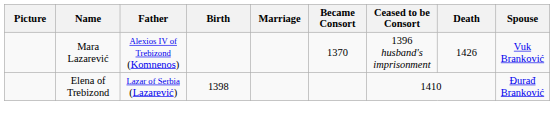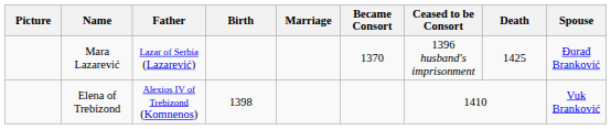 <table style="width:95%;" class="wikitable">
 <tr>
 <th style="width:8%;">Picture</th>
 <th style="width:10%;">Name</th>
 <th style="width:9%;">Father</th>
 <th style="width:10%;">Birth</th>
 <th style="width:9%;">Marriage</th>
 <th style="width:9%;">Became Consort</th>
 <th style="width:9%;">Ceased to be Consort</th>
 <th style="width:9%;">Death</th>
 <th style="width:6%;">Spouse</th>
 </tr>
 <tr>
 <td style="text-align:center;"></td>
 <td style="text-align:center;">Mara Lazarević</td>
-<td style="text-align:center;"><small><a href='#'>Alexios IV of Trebizond</a></small><br>(<a href='#'>Komnenos</a>)</td>
+<td style="text-align:center;"><small><a href='#'>Lazar of Serbia</a></small><br>(<a href='#'>Lazarević</a>)</td>
 <td style="text-align:center;"></td>
 <td style="text-align:center;"></td>
 <td style="text-align:center;">1370</td>
 <td style="text-align:center;">1396<br><em>husband's imprisonment</em></td>
-<td style="text-align:center;">1426</td>
-<td style="text-align:center;"><a href='#'>Vuk Branković</a></td>
+<td style="text-align:center;">1425</td>
+<td style="text-align:center;"><a href='#'>Đurađ Branković</a></td>
 </tr>
 <tr>
 <td style="text-align:center;"></td>
 <td style="text-align:center;">Elena of Trebizond</td>
-<td style="text-align:center;"><small><a href='#'>Lazar of Serbia</a></small><br>(<a href='#'>Lazarević</a>)</td>
+<td style="text-align:center;"><small><a href='#'>Alexios IV of Trebizond</a></small><br>(<a href='#'>Komnenos</a>)</td>
 <td style="text-align:center;"> 1398</td>
 <td style="text-align:center;"></td>
 <td style="text-align:center;"></td>
 <td style="text-align:center;" colspan="2">1410</td>
-<td style="text-align:center;"><a href='#'>Đurađ Branković</a></td>
+<td style="text-align:center;"><a href='#'>Vuk Branković</a></td>
 </tr>
 </table>
